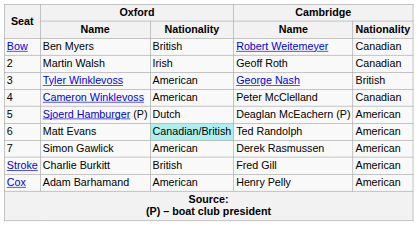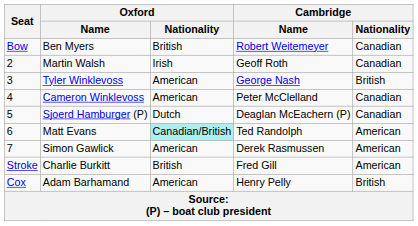 <table class=wikitable>
 <tr>
 <th rowspan="2">Seat</th>
 <th colspan="2">Oxford <br> </th>
 <th colspan="2">Cambridge <br> </th>
 </tr>
 <tr>
 <th>Name</th>
 <th>Nationality</th>
 <th>Name</th>
 <th>Nationality</th>
 </tr>
 <tr>
 <td><a href='#'>Bow</a></td>
 <td>Ben Myers</td>
 <td>British</td>
 <td><a href='#'>Robert Weitemeyer</a></td>
 <td>Canadian</td>
 </tr>
 <tr>
 <td>2</td>
 <td>Martin Walsh</td>
 <td>Irish</td>
 <td>Geoff Roth</td>
 <td>Canadian</td>
 </tr>
 <tr>
 <td>3</td>
 <td><a href='#'>Tyler Winklevoss</a></td>
 <td>American</td>
 <td><a href='#'>George Nash</a></td>
 <td>British</td>
 </tr>
 <tr>
 <td>4</td>
 <td><a href='#'>Cameron Winklevoss</a></td>
 <td>American</td>
 <td>Peter McClelland</td>
 <td>Canadian</td>
 </tr>
 <tr>
 <td>5</td>
 <td><a href='#'>Sjoerd Hamburger</a> (P)</td>
 <td>Dutch</td>
 <td>Deaglan McEachern (P)</td>
-<td>American</td>
+<td>Canadian</td>
 </tr>
 <tr>
 <td>6</td>
 <td>Matt Evans</td>
 <td style="background: paleturquoise;">Canadian/British</td>
 <td>Ted Randolph</td>
 <td>American</td>
 </tr>
 <tr>
 <td>7</td>
 <td>Simon Gawlick</td>
 <td>American</td>
 <td>Derek Rasmussen</td>
 <td>American</td>
 </tr>
 <tr>
 <td><a href='#'>Stroke</a></td>
 <td>Charlie Burkitt</td>
 <td>British</td>
 <td>Fred Gill</td>
 <td>American</td>
 </tr>
 <tr>
 <td><a href='#'>Cox</a></td>
 <td>Adam Barhamand</td>
 <td>American</td>
 <td>Henry Pelly</td>
-<td>American</td>
+<td>British</td>
 </tr>
 <tr>
 <th colspan="5">Source:<br>(P) – boat club president</th>
 </tr>
 </table>
